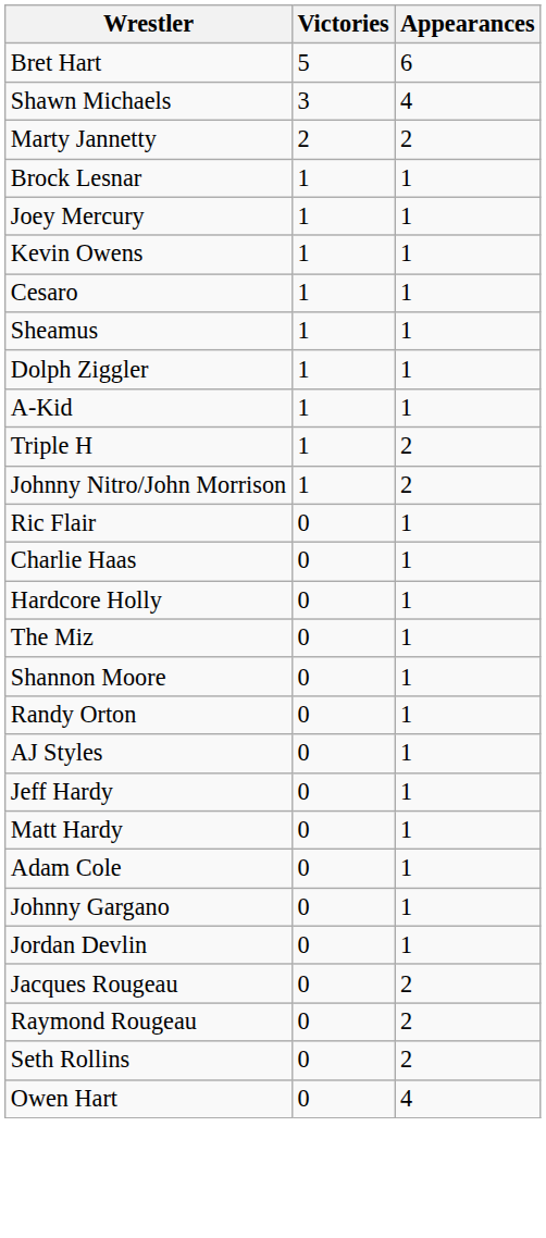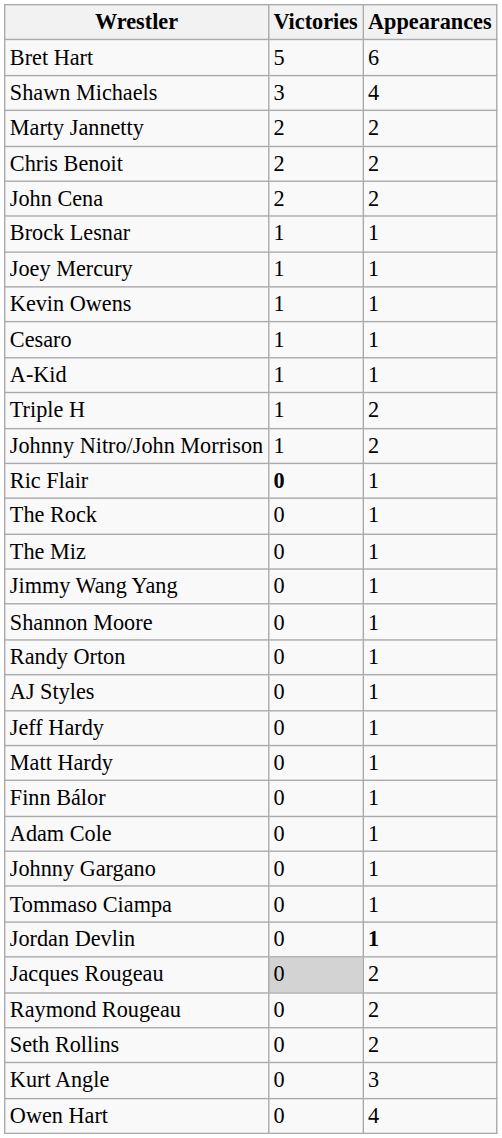 <table class="wikitable sortable" "style="width:100%">
 <tr>
 <th>Wrestler</th>
 <th>Victories</th>
 <th>Appearances</th>
 </tr>
 <tr>
 <td>Bret Hart</td>
 <td>5</td>
 <td>6</td>
 </tr>
 <tr>
 <td>Shawn Michaels</td>
 <td>3</td>
 <td>4</td>
 </tr>
 <tr>
 <td>Marty Jannetty</td>
+<td>2</td>
+<td>2</td>
+</tr>
+<tr>
+<td>Chris Benoit</td>
+<td>2</td>
+<td>2</td>
+</tr>
+<tr>
+<td>John Cena</td>
 <td>2</td>
 <td>2</td>
 </tr>
 <tr>
 <td>Brock Lesnar</td>
 <td>1</td>
 <td>1</td>
 </tr>
 <tr>
 <td>Joey Mercury</td>
 <td>1</td>
 <td>1</td>
 </tr>
 <tr>
 <td>Kevin Owens</td>
 <td>1</td>
 <td>1</td>
 </tr>
 <tr>
 <td>Cesaro</td>
 <td>1</td>
 <td>1</td>
 </tr>
 <tr>
-<td>Sheamus</td>
-<td>1</td>
-<td>1</td>
-</tr>
-<tr>
-<td>Dolph Ziggler</td>
-<td>1</td>
-<td>1</td>
-</tr>
-<tr>
 <td>A-Kid</td>
 <td>1</td>
 <td>1</td>
 </tr>
 <tr>
 <td>Triple H</td>
 <td>1</td>
 <td>2</td>
 </tr>
 <tr>
 <td>Johnny Nitro/John Morrison</td>
 <td>1</td>
 <td>2</td>
 </tr>
 <tr>
 <td>Ric Flair</td>
-<td>0</td>
+<td><strong>0</strong></td>
 <td>1</td>
 </tr>
 <tr>
-<td>Charlie Haas</td>
-<td>0</td>
-<td>1</td>
-</tr>
-<tr>
-<td>Hardcore Holly</td>
+<td>The Rock</td>
 <td>0</td>
 <td>1</td>
 </tr>
 <tr>
 <td>The Miz</td>
+<td>0</td>
+<td>1</td>
+</tr>
+<tr>
+<td>Jimmy Wang Yang</td>
 <td>0</td>
 <td>1</td>
 </tr>
 <tr>
 <td>Shannon Moore</td>
 <td>0</td>
 <td>1</td>
 </tr>
 <tr>
 <td>Randy Orton</td>
 <td>0</td>
 <td>1</td>
 </tr>
 <tr>
 <td>AJ Styles</td>
 <td>0</td>
 <td>1</td>
 </tr>
 <tr>
 <td>Jeff Hardy</td>
 <td>0</td>
 <td>1</td>
 </tr>
 <tr>
 <td>Matt Hardy</td>
 <td>0</td>
 <td>1</td>
 </tr>
 <tr>
+<td>Finn Bálor</td>
+<td>0</td>
+<td>1</td>
+</tr>
+<tr>
 <td>Adam Cole</td>
 <td>0</td>
 <td>1</td>
 </tr>
 <tr>
 <td>Johnny Gargano</td>
 <td>0</td>
 <td>1</td>
 </tr>
 <tr>
-<td>Jordan Devlin</td>
+<td>Tommaso Ciampa</td>
 <td>0</td>
 <td>1</td>
 </tr>
 <tr>
+<td>Jordan Devlin</td>
+<td>0</td>
+<td><strong>1</strong></td>
+</tr>
+<tr>
 <td>Jacques Rougeau</td>
-<td>0</td>
+<td style="background: lightgrey;">0</td>
 <td>2</td>
 </tr>
 <tr>
 <td>Raymond Rougeau</td>
 <td>0</td>
 <td>2</td>
 </tr>
 <tr>
 <td>Seth Rollins</td>
 <td>0</td>
 <td>2</td>
 </tr>
 <tr>
+<td>Kurt Angle</td>
+<td>0</td>
+<td>3</td>
+</tr>
+<tr>
 <td>Owen Hart</td>
 <td>0</td>
 <td>4</td>
 </tr>
 </table>
